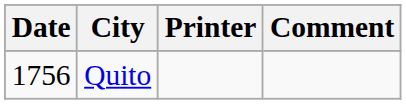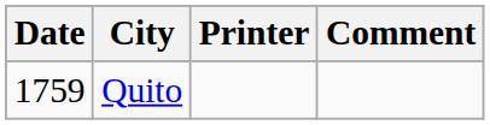 <table class="wikitable">
 <tr>
 <th>Date</th>
 <th>City</th>
 <th>Printer</th>
 <th>Comment</th>
 </tr>
 <tr>
-<td>1756</td>
+<td>1759</td>
 <td><a href='#'>Quito</a></td>
 <td></td>
 <td></td>
 </tr>
 </table>
